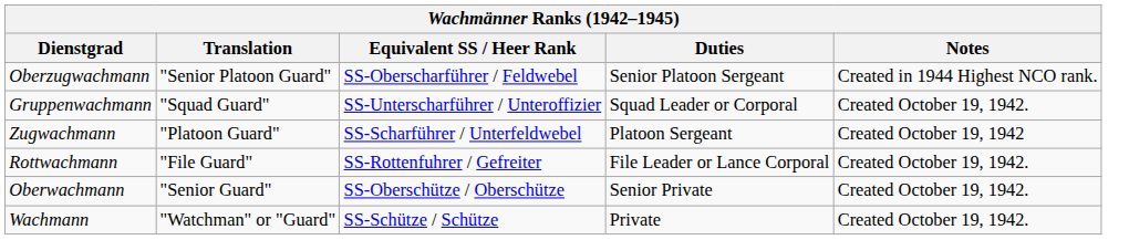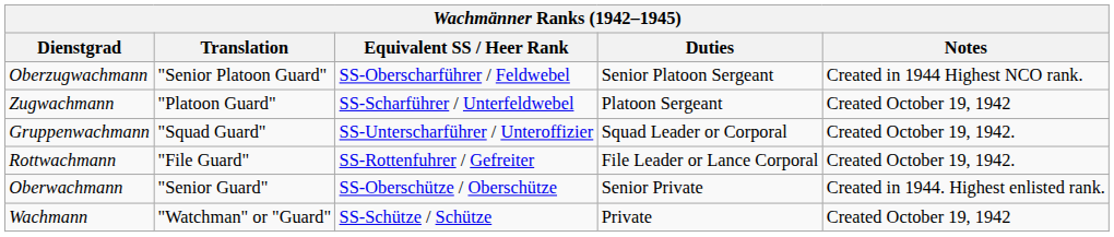 <table class="wikitable">
 <tr>
 <th colspan=5><em>Wachmänner</em> Ranks (1942–1945)</th>
 </tr>
 <tr>
 <th>Dienstgrad</th>
 <th>Translation</th>
 <th>Equivalent SS / Heer Rank</th>
 <th>Duties</th>
 <th>Notes</th>
 </tr>
 <tr>
 <td><em>Oberzugwachmann</em></td>
 <td>"Senior Platoon Guard"</td>
 <td><a href='#'>SS-Oberscharführer</a> / <a href='#'>Feldwebel</a></td>
 <td>Senior Platoon Sergeant</td>
 <td>Created in 1944 Highest NCO rank.</td>
 </tr>
 <tr>
+<td><em>Zugwachmann</em></td>
+<td>"Platoon Guard"</td>
+<td><a href='#'>SS-Scharführer</a> / <a href='#'>Unterfeldwebel</a></td>
+<td>Platoon Sergeant</td>
+<td>Created October 19, 1942</td>
+</tr>
+<tr>
 <td><em>Gruppenwachmann</em></td>
 <td>"Squad Guard"</td>
 <td><a href='#'>SS-Unterscharführer</a> / <a href='#'>Unteroffizier</a></td>
 <td>Squad Leader or Corporal</td>
 <td>Created October 19, 1942.</td>
-</tr>
-<tr>
-<td><em>Zugwachmann</em></td>
-<td>"Platoon Guard"</td>
-<td><a href='#'>SS-Scharführer</a> / <a href='#'>Unterfeldwebel</a></td>
-<td>Platoon Sergeant</td>
-<td>Created October 19, 1942</td>
 </tr>
 <tr>
 <td><em>Rottwachmann</em></td>
 <td>"File Guard"</td>
 <td><a href='#'>SS-Rottenfuhrer</a> / <a href='#'>Gefreiter</a></td>
 <td>File Leader or Lance Corporal</td>
 <td>Created October 19, 1942.</td>
 </tr>
 <tr>
 <td><em>Oberwachmann</em></td>
 <td>"Senior Guard"</td>
 <td><a href='#'>SS-Oberschütze</a> / <a href='#'>Oberschütze</a></td>
 <td>Senior Private</td>
-<td>Created October 19, 1942.</td>
+<td>Created in 1944. Highest enlisted rank.</td>
 </tr>
 <tr>
 <td><em>Wachmann</em></td>
 <td>"Watchman" or "Guard"</td>
 <td><a href='#'>SS-Schütze</a> / <a href='#'>Schütze</a></td>
 <td>Private</td>
-<td>Created October 19, 1942.</td>
+<td>Created October 19, 1942</td>
 </tr>
 </table>
